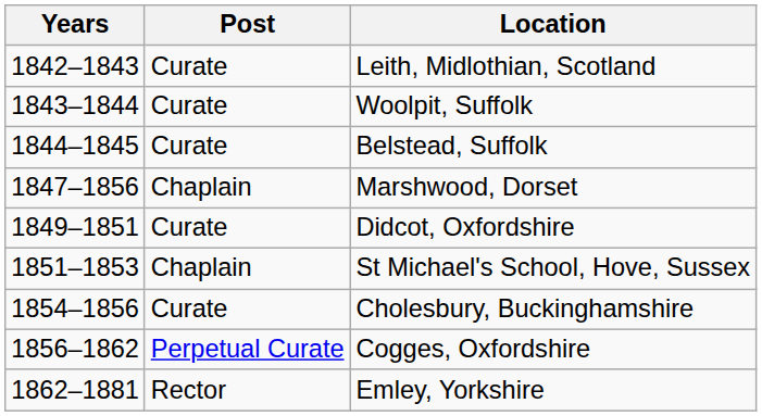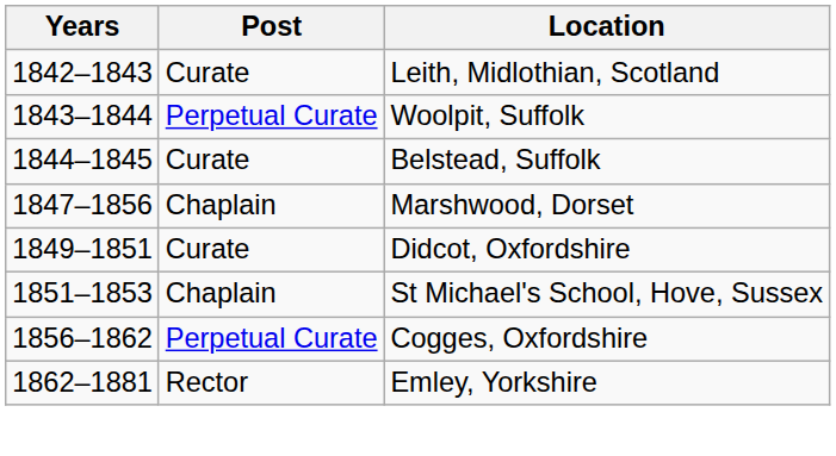 <table class="wikitable">
 <tr>
 <th>Years</th>
 <th>Post</th>
 <th>Location</th>
 </tr>
 <tr>
 <td>1842–1843</td>
 <td>Curate</td>
 <td>Leith, Midlothian, Scotland</td>
 </tr>
 <tr>
 <td>1843–1844</td>
-<td>Curate</td>
+<td><a href='#'>Perpetual Curate</a></td>
 <td>Woolpit, Suffolk</td>
 </tr>
 <tr>
 <td>1844–1845</td>
 <td>Curate</td>
 <td>Belstead, Suffolk</td>
 </tr>
 <tr>
 <td>1847–1856</td>
 <td>Chaplain</td>
 <td>Marshwood, Dorset</td>
 </tr>
 <tr>
 <td>1849–1851</td>
 <td>Curate</td>
 <td>Didcot, Oxfordshire</td>
 </tr>
 <tr>
 <td>1851–1853</td>
 <td>Chaplain</td>
 <td>St Michael's School, Hove, Sussex</td>
 </tr>
 <tr>
-<td>1854–1856</td>
-<td>Curate</td>
-<td>Cholesbury, Buckinghamshire</td>
-</tr>
-<tr>
 <td>1856–1862</td>
 <td><a href='#'>Perpetual Curate</a></td>
 <td>Cogges, Oxfordshire</td>
 </tr>
 <tr>
 <td>1862–1881</td>
 <td>Rector</td>
 <td>Emley, Yorkshire</td>
 </tr>
 </table>
